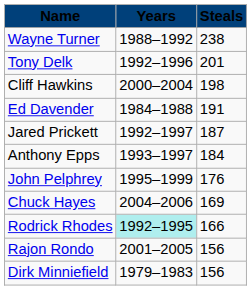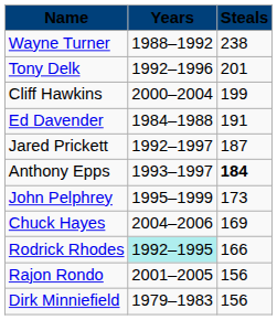 <table class="wikitable">
 <tr>
 <th style="background:#00407a;"><span>Name</span></th>
 <th style="background:#00407a;"><span>Years</span></th>
 <th style="background:#00407a;"><span>Steals</span></th>
 </tr>
 <tr>
 <td><a href='#'>Wayne Turner</a></td>
 <td>1988–1992</td>
 <td>238</td>
 </tr>
 <tr>
 <td><a href='#'>Tony Delk</a></td>
 <td>1992–1996</td>
 <td>201</td>
 </tr>
 <tr>
 <td>Cliff Hawkins</td>
 <td>2000–2004</td>
-<td>198</td>
+<td>199</td>
 </tr>
 <tr>
 <td><a href='#'>Ed Davender</a></td>
 <td>1984–1988</td>
 <td>191</td>
 </tr>
 <tr>
 <td>Jared Prickett</td>
 <td>1992–1997</td>
 <td>187</td>
 </tr>
 <tr>
 <td>Anthony Epps</td>
 <td>1993–1997</td>
-<td>184</td>
+<td><strong>184</strong></td>
 </tr>
 <tr>
 <td><a href='#'>John Pelphrey</a></td>
 <td>1995–1999</td>
-<td>176</td>
+<td>173</td>
 </tr>
 <tr>
 <td><a href='#'>Chuck Hayes</a></td>
 <td>2004–2006</td>
 <td>169</td>
 </tr>
 <tr>
 <td><a href='#'>Rodrick Rhodes</a></td>
 <td style="background: paleturquoise;">1992–1995</td>
 <td>166</td>
 </tr>
 <tr>
 <td><a href='#'>Rajon Rondo</a></td>
 <td>2001–2005</td>
 <td>156</td>
 </tr>
 <tr>
 <td><a href='#'>Dirk Minniefield</a></td>
 <td>1979–1983</td>
 <td>156</td>
 </tr>
 </table>
